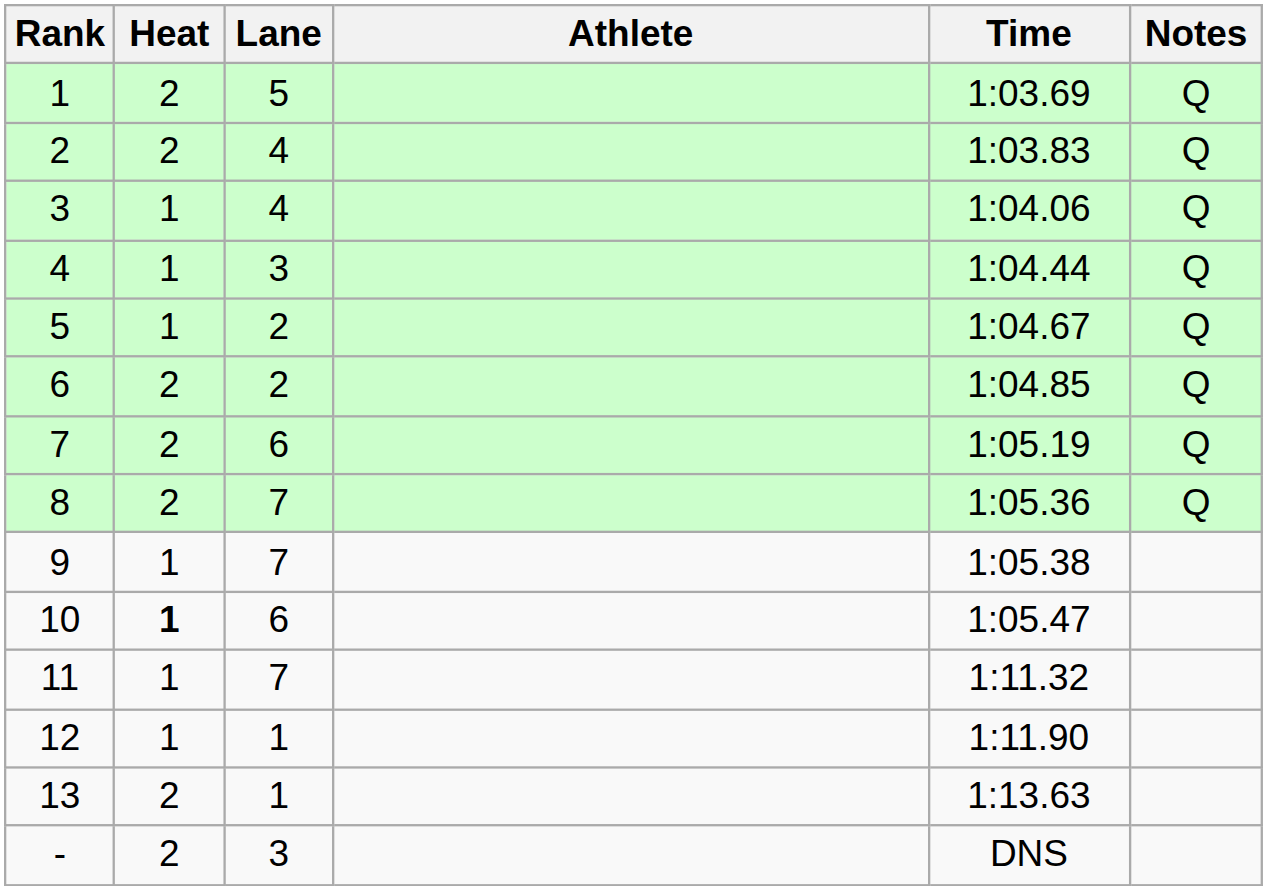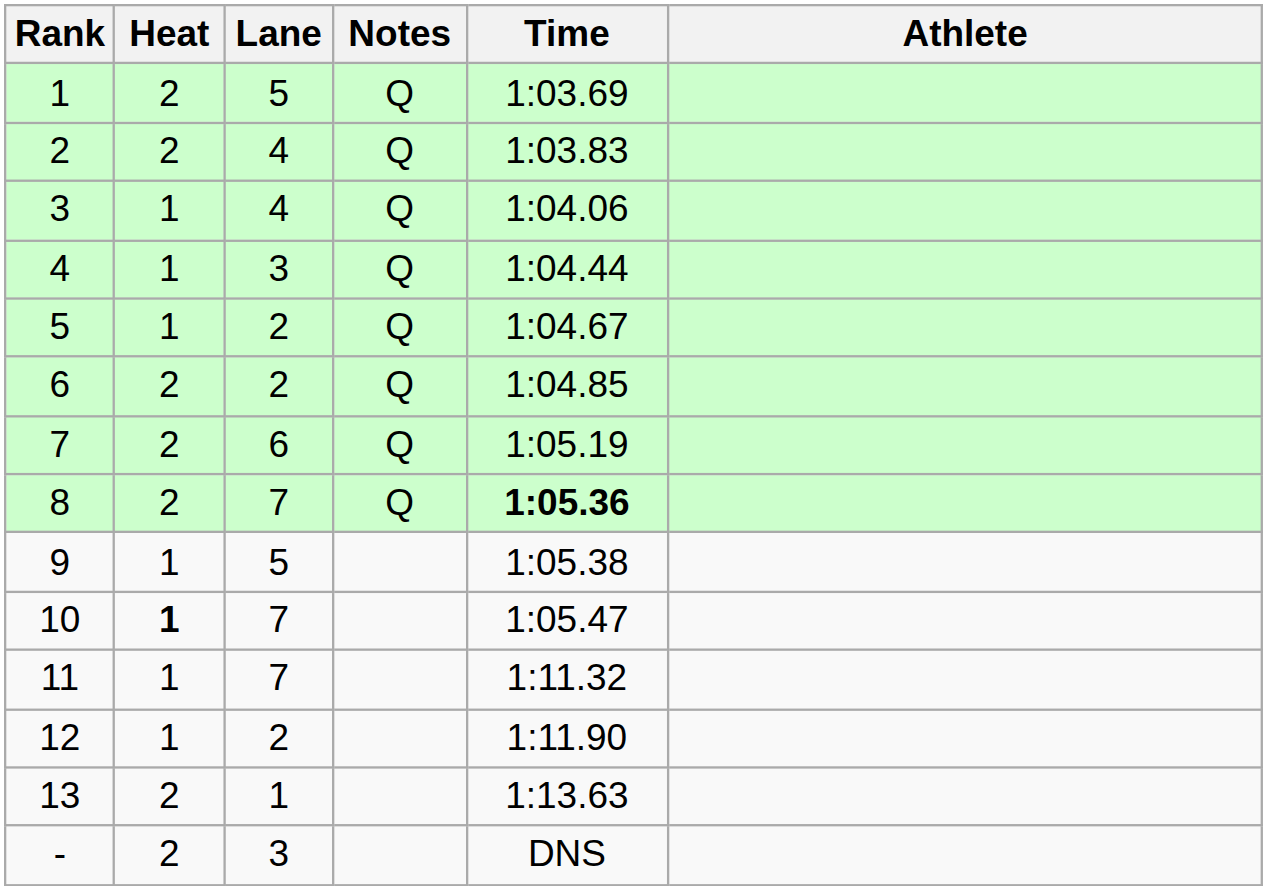 <table class="wikitable sortable" style="text-align:center">
 <tr>
 <th width=40>Rank</th>
 <th width=40>Heat</th>
 <th width=40>Lane</th>
+<th width=50>Notes</th>
+<th width=80>Time</th>
 <th width=250>Athlete</th>
-<th width=80>Time</th>
-<th width=50>Notes</th>
 </tr>
 <tr bgcolor=ccffcc>
 <td>1</td>
 <td>2</td>
 <td>5</td>
+<td>Q</td>
+<td>1:03.69</td>
 <td align=left></td>
-<td>1:03.69</td>
-<td>Q</td>
 </tr>
 <tr bgcolor=ccffcc>
 <td>2</td>
 <td>2</td>
 <td>4</td>
+<td>Q</td>
+<td>1:03.83</td>
 <td align=left></td>
-<td>1:03.83</td>
-<td>Q</td>
 </tr>
 <tr bgcolor=ccffcc>
 <td>3</td>
 <td>1</td>
 <td>4</td>
+<td>Q</td>
+<td>1:04.06</td>
 <td align=left></td>
-<td>1:04.06</td>
-<td>Q</td>
 </tr>
 <tr bgcolor=ccffcc>
 <td>4</td>
 <td>1</td>
 <td>3</td>
+<td>Q</td>
+<td>1:04.44</td>
 <td align=left></td>
-<td>1:04.44</td>
-<td>Q</td>
 </tr>
 <tr bgcolor=ccffcc>
 <td>5</td>
 <td>1</td>
 <td>2</td>
+<td>Q</td>
+<td>1:04.67</td>
 <td align=left></td>
-<td>1:04.67</td>
-<td>Q</td>
 </tr>
 <tr bgcolor=ccffcc>
 <td>6</td>
 <td>2</td>
 <td>2</td>
+<td>Q</td>
+<td>1:04.85</td>
 <td align=left></td>
-<td>1:04.85</td>
-<td>Q</td>
 </tr>
 <tr bgcolor=ccffcc>
 <td>7</td>
 <td>2</td>
 <td>6</td>
+<td>Q</td>
+<td>1:05.19</td>
 <td align=left></td>
-<td>1:05.19</td>
-<td>Q</td>
 </tr>
 <tr bgcolor=ccffcc>
 <td>8</td>
 <td>2</td>
 <td>7</td>
+<td>Q</td>
+<td><strong>1:05.36</strong></td>
 <td align=left></td>
-<td>1:05.36</td>
-<td>Q</td>
 </tr>
 <tr>
 <td>9</td>
 <td>1</td>
-<td>7</td>
+<td>5</td>
+<td></td>
+<td>1:05.38</td>
 <td align=left></td>
-<td>1:05.38</td>
-<td></td>
 </tr>
 <tr>
 <td>10</td>
 <td><strong>1</strong></td>
-<td>6</td>
+<td>7</td>
+<td></td>
+<td>1:05.47</td>
 <td align=left></td>
-<td>1:05.47</td>
-<td></td>
 </tr>
 <tr>
 <td>11</td>
 <td>1</td>
 <td>7</td>
+<td></td>
+<td>1:11.32</td>
 <td align=left></td>
-<td>1:11.32</td>
-<td></td>
 </tr>
 <tr>
 <td>12</td>
 <td>1</td>
-<td>1</td>
+<td>2</td>
+<td></td>
+<td>1:11.90</td>
 <td align=left></td>
-<td>1:11.90</td>
-<td></td>
 </tr>
 <tr>
 <td>13</td>
 <td>2</td>
 <td>1</td>
+<td></td>
+<td>1:13.63</td>
 <td align=left></td>
-<td>1:13.63</td>
-<td></td>
 </tr>
 <tr>
 <td>-</td>
 <td>2</td>
 <td>3</td>
+<td></td>
+<td>DNS</td>
 <td align=left></td>
-<td>DNS</td>
-<td></td>
 </tr>
 </table>
